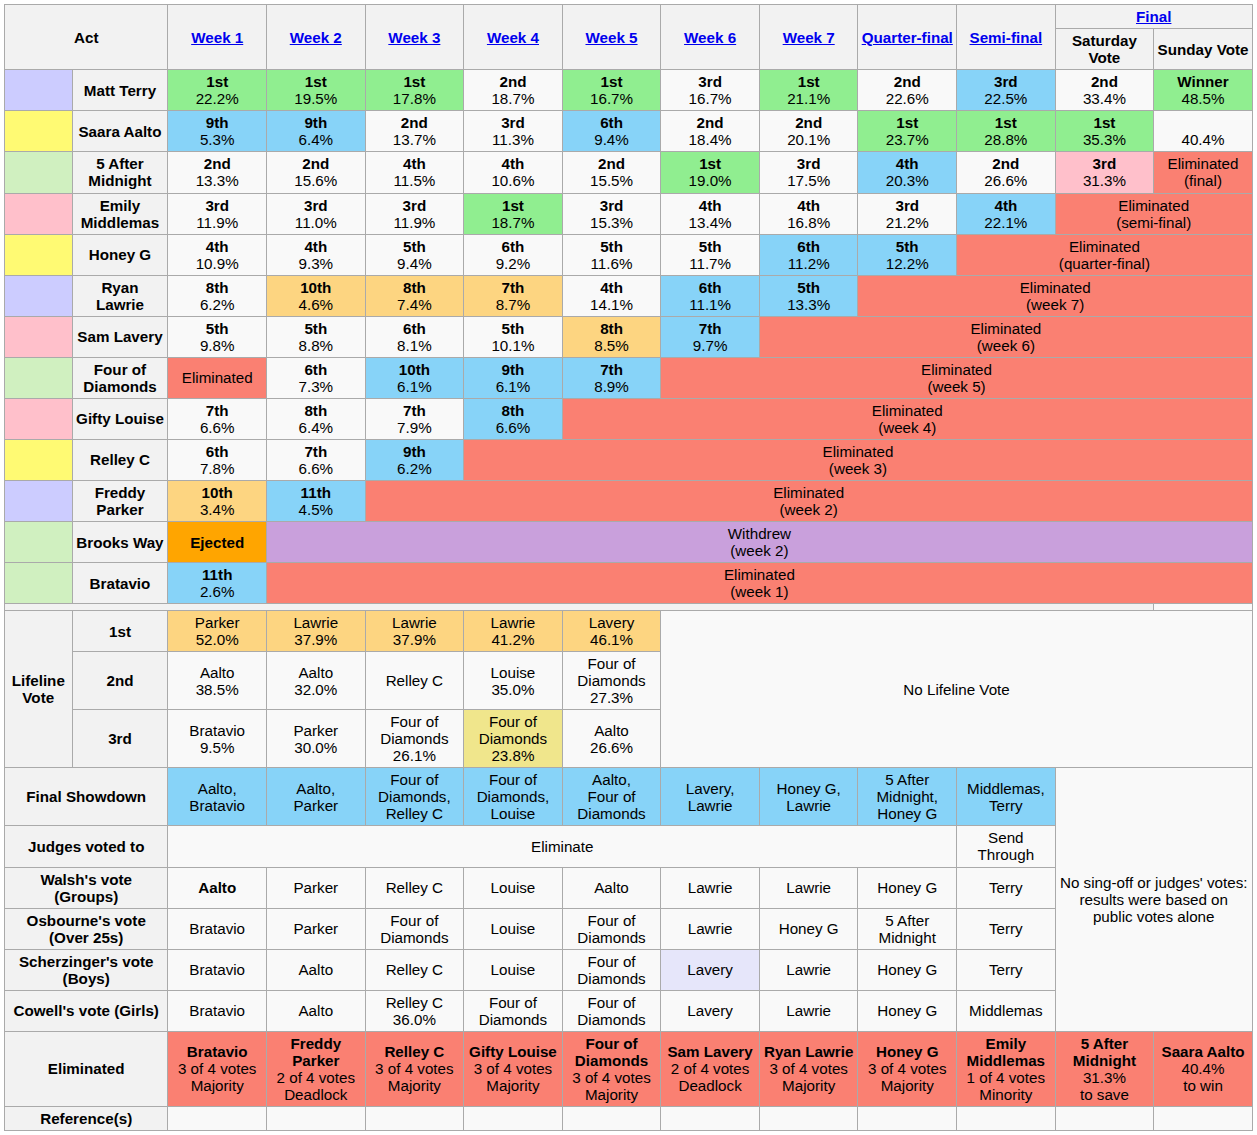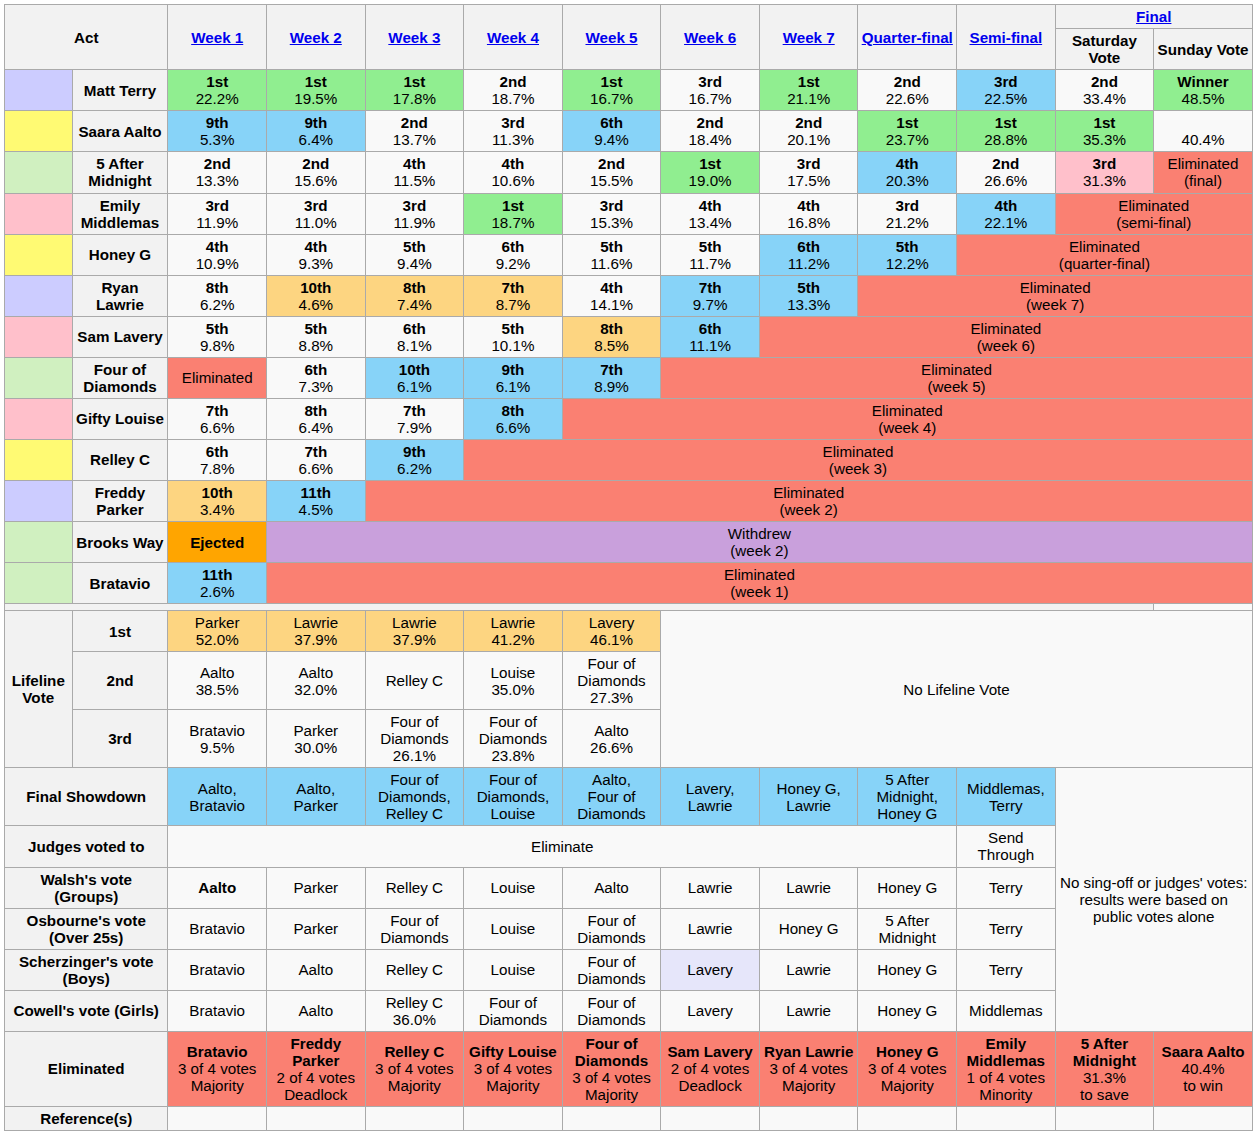 <table class="wikitable" style="text-align:center; font-size:95%">
 <tr>
 <th style="width:11%" rowspan="2" colspan="3" scope="col">Act</th>
 <th style="width:7%" rowspan="2" scope="col"><a href='#'>Week 1</a></th>
 <th style="width:7%" rowspan="2" scope="col"><a href='#'>Week 2</a></th>
 <th style="width:7%" rowspan="2" scope="col"><a href='#'>Week 3</a></th>
 <th style="width:7%" rowspan="2" scope="col"><a href='#'>Week 4</a></th>
 <th style="width:7%" rowspan="2" scope="col"><a href='#'>Week 5</a></th>
 <th style="width:7%" rowspan="2" scope="col"><a href='#'>Week 6</a></th>
 <th style="width:7%" rowspan="2" scope="col"><a href='#'>Week 7</a></th>
 <th style="width:7%" rowspan="2" scope="col"><a href='#'>Quarter-final</a></th>
 <th style="width:7%" rowspan="2" scope="col"><a href='#'>Semi-final</a></th>
 <th colspan="2"><a href='#'>Final</a></th>
 </tr>
 <tr>
 <th style="width:7%">Saturday Vote</th>
 <th style="width:7%">Sunday Vote</th>
 </tr>
 <tr>
 <th style="background:#ccf"></th>
 <th scope="row" colspan="2">Matt Terry</th>
 <td style="background:lightgreen;"><strong>1st</strong> <br> 22.2%</td>
 <td style="background:lightgreen;"><strong>1st</strong> <br> 19.5%</td>
 <td style="background:lightgreen;"><strong>1st</strong> <br> 17.8%</td>
 <td><strong>2nd</strong>  <br> 18.7%</td>
 <td style="background:lightgreen;"><strong>1st</strong> <br> 16.7%</td>
 <td><strong>3rd</strong> <br>16.7%</td>
 <td style="background:lightgreen;"><strong>1st</strong> <br> 21.1%</td>
 <td><strong>2nd</strong> <br> 22.6%</td>
 <td style="background:#87d3f8;"><strong>3rd</strong> <br> 22.5%</td>
 <td><strong>2nd</strong><br>33.4%</td>
 <td style="background:lightgreen;"><strong>Winner</strong><br>48.5%</td>
 </tr>
 <tr>
 <th style="background:#fffa73"></th>
 <th scope="row"  colspan="2">Saara Aalto</th>
 <td style="background:#87d3f8;"><strong>9th</strong><br>5.3%</td>
 <td style="background:#87d3f8;"><strong>9th</strong><br>6.4%</td>
 <td><strong>2nd</strong><br>13.7%</td>
 <td><strong>3rd</strong><br>11.3%</td>
 <td style="background:#87d3f8;"><strong>6th</strong><br>9.4%</td>
 <td><strong>2nd</strong><br>18.4%</td>
 <td><strong>2nd</strong><br>20.1%</td>
 <td style="background:lightgreen;"><strong>1st</strong><br>23.7%</td>
 <td style="background:lightgreen;"><strong>1st</strong><br>28.8%</td>
 <td style="background:lightgreen;"><strong>1st</strong><br>35.3%</td>
 <td><br>40.4%</td>
 </tr>
 <tr>
 <th style="background:#d0f0c0"></th>
 <th scope="row" colspan="2">5 After Midnight</th>
 <td><strong>2nd</strong> <br> 13.3%</td>
 <td><strong>2nd</strong> <br> 15.6%</td>
 <td><strong>4th</strong> <br> 11.5%</td>
 <td><strong>4th</strong> <br> 10.6%</td>
 <td><strong>2nd</strong> <br> 15.5%</td>
 <td style="background:lightgreen;"><strong>1st</strong> <br> 19.0%</td>
 <td><strong>3rd</strong> <br> 17.5%</td>
 <td style="background:#87d3f8;"><strong>4th</strong> <br> 20.3%</td>
 <td><strong>2nd</strong> <br> 26.6%</td>
 <td style="background:pink;"><strong>3rd</strong> <br> 31.3%</td>
 <td style="background:salmon;">Eliminated<br>(final)</td>
 </tr>
 <tr>
 <th style="background:pink"></th>
 <th scope="row" colspan="2">Emily Middlemas</th>
 <td><strong>3rd</strong> <br> 11.9%</td>
 <td><strong>3rd</strong> <br> 11.0%</td>
 <td><strong>3rd</strong> <br> 11.9%</td>
 <td style="background:lightgreen;"><strong>1st</strong> <br> 18.7%</td>
 <td><strong>3rd</strong> <br> 15.3%</td>
 <td><strong>4th</strong> <br> 13.4%</td>
 <td><strong>4th</strong> <br> 16.8%</td>
 <td><strong>3rd</strong> <br>21.2%</td>
 <td style="background:#87d3f8;"><strong>4th</strong> <br> 22.1%</td>
 <td colspan="2" style="background:salmon;">Eliminated<br>(semi-final)</td>
 </tr>
 <tr>
 <th style="background:#fffa73"></th>
 <th scope="row" colspan="2">Honey G</th>
 <td><strong>4th</strong><br>10.9%</td>
 <td><strong>4th</strong><br>9.3%</td>
 <td><strong>5th</strong><br>9.4%</td>
 <td><strong>6th</strong><br>9.2%</td>
 <td><strong>5th</strong><br>11.6%</td>
 <td><strong>5th</strong><br>11.7%</td>
 <td style="background:#87d3f8;"><strong>6th</strong><br>11.2%</td>
 <td style="background:#87d3f8;"><strong>5th</strong><br>12.2%</td>
 <td colspan="3" style="background:salmon;">Eliminated<br>(quarter-final)</td>
 </tr>
 <tr>
 <th style="background:#ccf"></th>
 <th scope="row" colspan="2">Ryan Lawrie</th>
 <td><strong>8th</strong><br>6.2%</td>
 <td style="background:#fdd581;"><strong>10th</strong><br>4.6%</td>
 <td style="background:#fdd581;"><strong>8th</strong><br>7.4%</td>
 <td style="background:#fdd581;"><strong>7th</strong><br>8.7%</td>
 <td><strong>4th</strong><br>14.1%</td>
-<td style="background:#87d3f8;"><strong>6th</strong><br>11.1%</td>
+<td style="background:#87d3f8;"><strong>7th</strong> <br> 9.7%</td>
 <td style="background:#87d3f8;"><strong>5th</strong><br>13.3%</td>
 <td colspan="4" style="background:salmon;">Eliminated<br>(week 7)</td>
 </tr>
 <tr>
 <th style="background:pink"></th>
 <th scope="row" colspan="2">Sam Lavery</th>
 <td><strong>5th</strong> <br> 9.8%</td>
 <td><strong>5th</strong> <br> 8.8%</td>
 <td><strong>6th</strong> <br> 8.1%</td>
 <td><strong>5th</strong> <br> 10.1%</td>
 <td style="background:#fdd581;"><strong>8th</strong> <br> 8.5%</td>
-<td style="background:#87d3f8;"><strong>7th</strong> <br> 9.7%</td>
+<td style="background:#87d3f8;"><strong>6th</strong><br>11.1%</td>
 <td colspan="5" style="background:salmon;">Eliminated<br>(week 6)</td>
 </tr>
 <tr>
 <th style="background:#d0f0c0"></th>
 <th scope="row" colspan="2">Four of Diamonds</th>
 <td style="background:salmon;">Eliminated<br></td>
 <td><strong>6th</strong><br>7.3%</td>
 <td style="background:#87d3f8;"><strong>10th</strong><br>6.1%</td>
 <td style="background:#87d3f8;"><strong>9th</strong><br>6.1%</td>
 <td style="background:#87d3f8;"><strong>7th</strong><br>8.9%</td>
 <td colspan="6" style="background:salmon;">Eliminated<br>(week 5)</td>
 </tr>
 <tr>
 <th style="background:pink"></th>
 <th scope="row" colspan="2">Gifty Louise</th>
 <td><strong>7th</strong><br>6.6%</td>
 <td><strong>8th</strong><br>6.4%</td>
 <td><strong>7th</strong><br>7.9%</td>
 <td style="background:#87d3f8;"><strong>8th</strong><br>6.6%</td>
 <td colspan="7" style="background:salmon;">Eliminated<br>(week 4)</td>
 </tr>
 <tr>
 <th style="background:#fffa73"></th>
 <th scope="row" colspan="2">Relley C</th>
 <td><strong>6th</strong> <br> 7.8%</td>
 <td><strong>7th</strong> <br> 6.6%</td>
 <td style="background:#87d3f8;"><strong>9th</strong> <br> 6.2%</td>
 <td colspan="8" style="background:salmon;">Eliminated<br>(week 3)</td>
 </tr>
 <tr>
 <th style="background:#ccf"></th>
 <th scope="row" colspan="2">Freddy Parker</th>
 <td style="background:#fdd581;"><strong>10th</strong><br> 3.4%</td>
 <td style="background:#87d3f8;"><strong>11th</strong> <br> 4.5%</td>
 <td colspan="9" style="background:salmon;">Eliminated<br>(week 2)</td>
 </tr>
 <tr>
 <th style="background:#d0f0c0"></th>
 <th scope="row" colspan="2">Brooks Way</th>
 <td style="background:orange;"><strong>Ejected</strong></td>
 <td colspan="10" style="background:#C9A0DC;">Withdrew<br>(week 2)</td>
 </tr>
 <tr>
 <th style="background:#d0f0c0"></th>
 <th scope="row" colspan="2">Bratavio</th>
 <td style="background:#87d3f8;"><strong>11th</strong><br> 2.6%</td>
 <td colspan="10" style="background:salmon;">Eliminated<br>(week 1)</td>
 </tr>
 <tr>
 <th colspan="13"></th>
 </tr>
 <tr>
 <th rowspan="3" scope="row">Lifeline Vote</th>
 <th scope="row" colspan=2>1st</th>
 <td style="background:#fdd581">Parker<br>52.0%</td>
 <td style="background:#fdd581">Lawrie<br>37.9%</td>
 <td style="background:#fdd581">Lawrie<br>37.9%</td>
 <td style="background:#fdd581">Lawrie<br>41.2%</td>
 <td style="background:#fdd581">Lavery<br>46.1%</td>
 <td colspan="6" rowspan="3">No Lifeline Vote</td>
 </tr>
 <tr>
 <th scope="row" colspan=2>2nd</th>
 <td>Aalto<br>38.5%</td>
 <td>Aalto<br>32.0%</td>
 <td>Relley C</td>
 <td>Louise<br>35.0%</td>
 <td>Four of Diamonds<br>27.3%</td>
 </tr>
 <tr>
 <th scope="row" colspan=2>3rd</th>
 <td>Bratavio<br>9.5%</td>
 <td>Parker<br>30.0%</td>
 <td>Four of Diamonds<br>26.1%</td>
-<td style="background: khaki;">Four of Diamonds<br>23.8%</td>
+<td>Four of Diamonds<br>23.8%</td>
 <td>Aalto<br>26.6%</td>
 </tr>
 <tr>
 <th scope="row" colspan="3">Final Showdown</th>
 <td style="background:#87D3F8">Aalto, <br>Bratavio</td>
 <td style="background:#87D3F8">Aalto,<br>Parker</td>
 <td style="background:#87D3F8">Four of Diamonds,<br>Relley C</td>
 <td style="background:#87D3F8">Four of Diamonds,<br>Louise</td>
 <td style="background:#87D3F8">Aalto,<br>Four of Diamonds</td>
 <td style="background:#87D3F8">Lavery, <br>Lawrie</td>
 <td style="background:#87D3F8">Honey G, <br>Lawrie</td>
 <td style="background:#87D3F8">5 After Midnight, <br>Honey G</td>
 <td style="background:#87D3F8">Middlemas, <br>Terry</td>
 <td rowspan="6" colspan="2">No sing-off or judges' votes: results were based on public votes alone</td>
 </tr>
 <tr>
 <th scope="row" colspan="3">Judges voted to</th>
 <td colspan="8">Eliminate</td>
 <td>Send Through</td>
 </tr>
 <tr>
 <th scope="row" colspan="3">Walsh's vote (Groups)</th>
 <td><strong>Aalto</strong></td>
 <td>Parker</td>
 <td>Relley C</td>
 <td>Louise</td>
 <td>Aalto</td>
 <td>Lawrie</td>
 <td>Lawrie</td>
 <td>Honey G</td>
 <td>Terry</td>
 </tr>
 <tr>
 <th scope="row" colspan="3">Osbourne's vote (Over 25s)</th>
 <td>Bratavio</td>
 <td>Parker</td>
 <td>Four of Diamonds</td>
 <td>Louise</td>
 <td>Four of Diamonds</td>
 <td>Lawrie</td>
 <td>Honey G</td>
 <td>5 After Midnight</td>
 <td>Terry</td>
 </tr>
 <tr>
 <th scope="row" colspan="3">Scherzinger's vote (Boys)</th>
 <td>Bratavio</td>
 <td>Aalto</td>
 <td>Relley C</td>
 <td>Louise</td>
 <td>Four of Diamonds</td>
 <td style="background: lavender;">Lavery</td>
 <td>Lawrie</td>
 <td>Honey G</td>
 <td>Terry</td>
 </tr>
 <tr>
 <th scope="row" colspan="3">Cowell's vote (Girls)</th>
 <td>Bratavio</td>
 <td>Aalto</td>
 <td>Relley C<br>36.0%</td>
 <td>Four of Diamonds</td>
 <td>Four of Diamonds</td>
 <td>Lavery</td>
 <td>Lawrie</td>
 <td>Honey G</td>
 <td>Middlemas</td>
 </tr>
 <tr>
 <th scope="row" colspan="3">Eliminated</th>
 <td style="background:salmon;"><strong>Bratavio</strong><br>3 of 4 votes<br>Majority</td>
 <td style="background:salmon;"><strong>Freddy Parker</strong><br>2 of 4 votes<br>Deadlock</td>
 <td style="background:salmon;"><strong>Relley C</strong><br>3 of 4 votes<br>Majority</td>
 <td style="background:salmon;"><strong>Gifty Louise</strong><br>3 of 4 votes<br>Majority</td>
 <td style="background:salmon;"><strong>Four of Diamonds</strong><br>3 of 4 votes<br>Majority</td>
 <td style="background:salmon;"><strong>Sam Lavery</strong><br>2 of 4 votes<br>Deadlock</td>
 <td style="background:salmon;"><strong>Ryan Lawrie</strong><br>3 of 4 votes<br>Majority</td>
 <td style="background:salmon;"><strong>Honey G</strong><br>3 of 4 votes<br>Majority</td>
 <td style="background:salmon;"><strong>Emily Middlemas</strong><br>1 of 4 votes<br>Minority</td>
 <td style="background:salmon;"><strong>5 After Midnight</strong><br>31.3%<br>to save</td>
 <td style="background:salmon;"><strong>Saara Aalto</strong><br>40.4%<br>to win</td>
 </tr>
 <tr>
 <th scope="row" colspan="3">Reference(s)</th>
 <td></td>
 <td></td>
 <td></td>
 <td></td>
 <td></td>
 <td></td>
 <td></td>
 <td></td>
 <td></td>
 <td></td>
 <td></td>
 </tr>
 </table>
